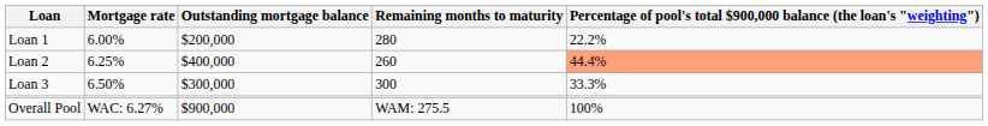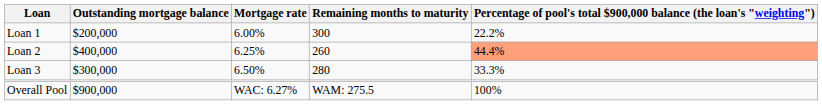 <table class="wikitable">
 <tr>
 <th>Loan</th>
+<th>Outstanding mortgage balance</th>
 <th>Mortgage rate</th>
-<th>Outstanding mortgage balance</th>
 <th>Remaining months to maturity</th>
 <th>Percentage of pool's total $900,000 balance (the loan's "<a href='#'>weighting</a>")</th>
 </tr>
 <tr>
 <td>Loan 1</td>
+<td>$200,000</td>
 <td>6.00%</td>
-<td>$200,000</td>
-<td>280</td>
+<td>300</td>
 <td>22.2%</td>
 </tr>
 <tr>
 <td>Loan 2</td>
+<td>$400,000</td>
 <td>6.25%</td>
-<td>$400,000</td>
 <td>260</td>
 <td style="background: lightsalmon;">44.4%</td>
 </tr>
 <tr>
 <td>Loan 3</td>
+<td>$300,000</td>
 <td>6.50%</td>
-<td>$300,000</td>
-<td>300</td>
+<td>280</td>
 <td>33.3%</td>
 </tr>
 <tr style="border-top-style: double;">
 <td>Overall Pool</td>
+<td>$900,000</td>
 <td>WAC: 6.27%</td>
-<td>$900,000</td>
 <td>WAM: 275.5</td>
 <td>100%</td>
 </tr>
 </table>
